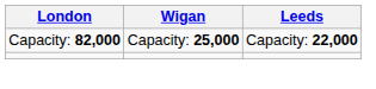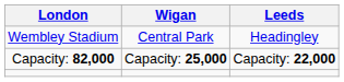 <table class="wikitable" style="text-align:center">
 <tr>
 <th><a href='#'>London</a></th>
 <th><a href='#'>Wigan</a></th>
 <th><a href='#'>Leeds</a></th>
+</tr>
+<tr>
+<td><a href='#'>Wembley Stadium</a></td>
+<td><a href='#'>Central Park</a></td>
+<td><a href='#'>Headingley</a></td>
 </tr>
 <tr>
 <td>Capacity: <strong>82,000</strong></td>
 <td>Capacity: <strong>25,000</strong></td>
 <td>Capacity: <strong>22,000</strong></td>
 </tr>
 <tr>
 <td></td>
 <td></td>
 <td></td>
 </tr>
 </table>
